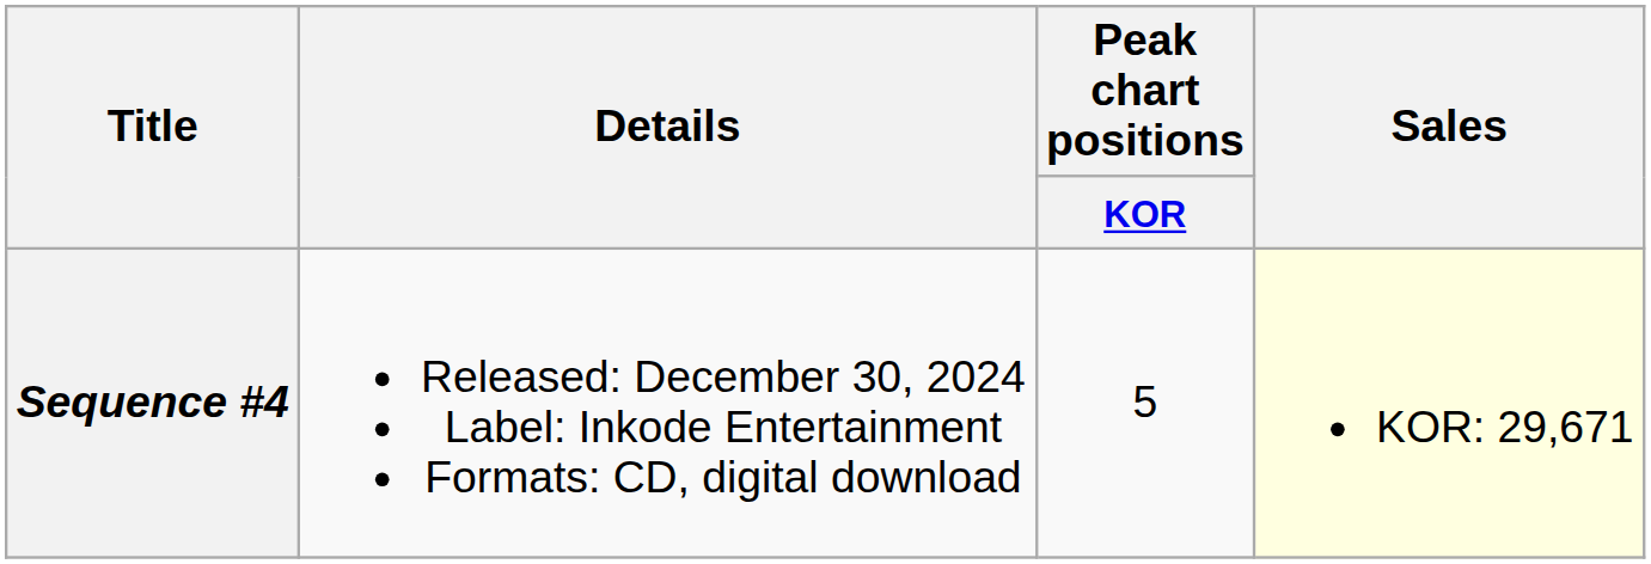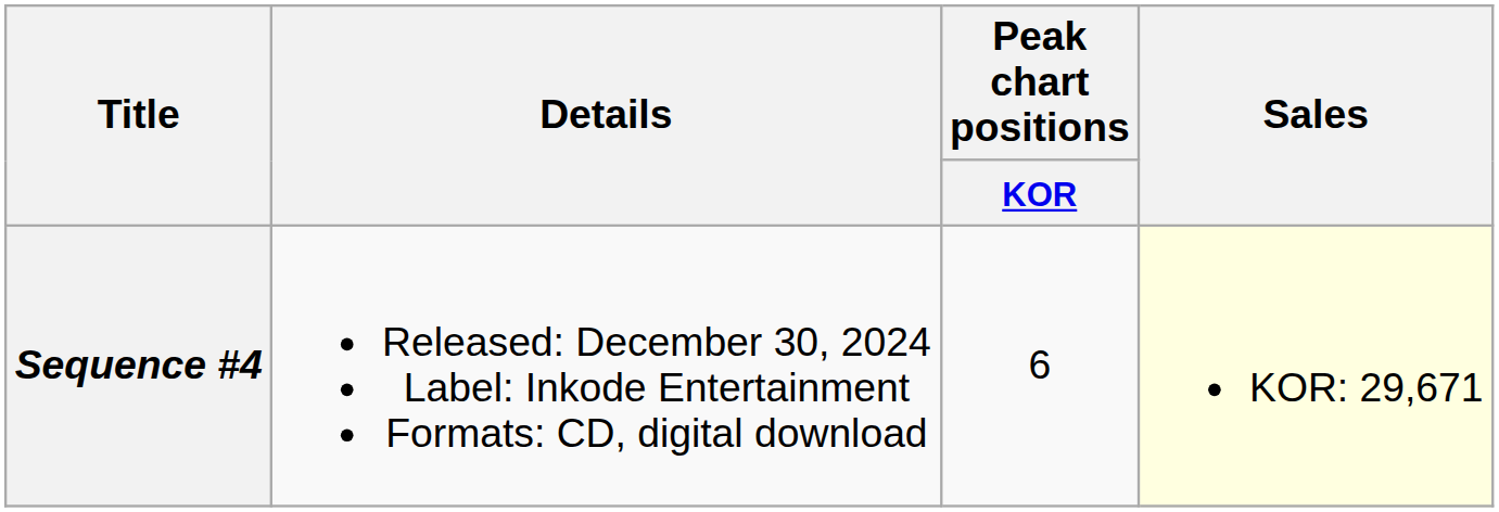 <table class="wikitable plainrowheaders" style="text-align:center;">
 <tr>
 <th scope="col" rowspan="2">Title</th>
 <th scope="col" rowspan="2">Details</th>
 <th scope="col" colspan="1">Peak chart positions</th>
 <th scope="col" rowspan="2">Sales</th>
 </tr>
 <tr>
 <th width="30"><small><a href='#'>KOR</a></small><br></th>
 </tr>
 <tr>
 <th scope="row"><em>Sequence #4</em></th>
 <td><br><ul><li>Released: December 30, 2024</li><li>Label: Inkode Entertainment</li><li>Formats: CD, digital download</li></ul></td>
-<td>5</td>
+<td>6</td>
 <td style="background: lightyellow;"><br><ul><li>KOR: 29,671</li></ul></td>
 </tr>
 </table>
